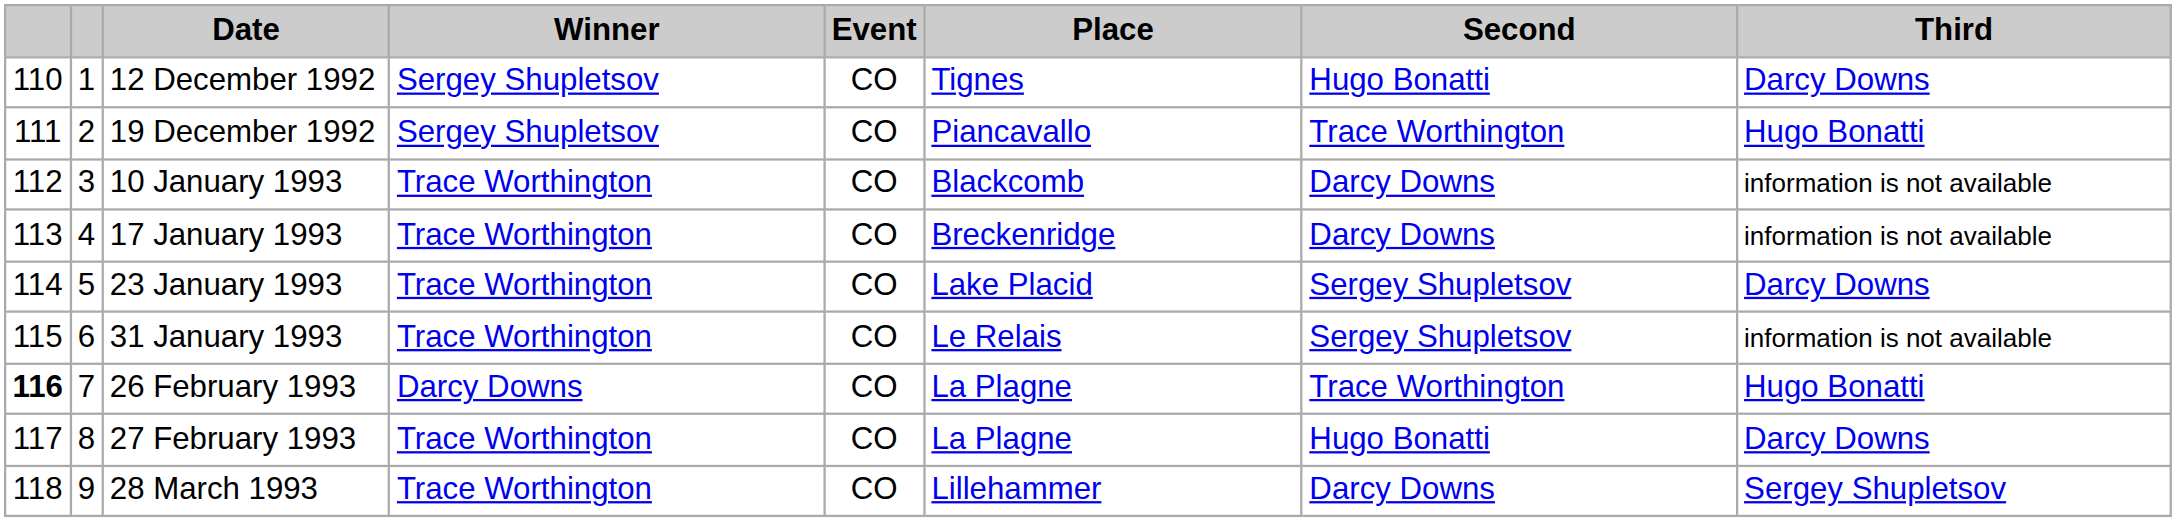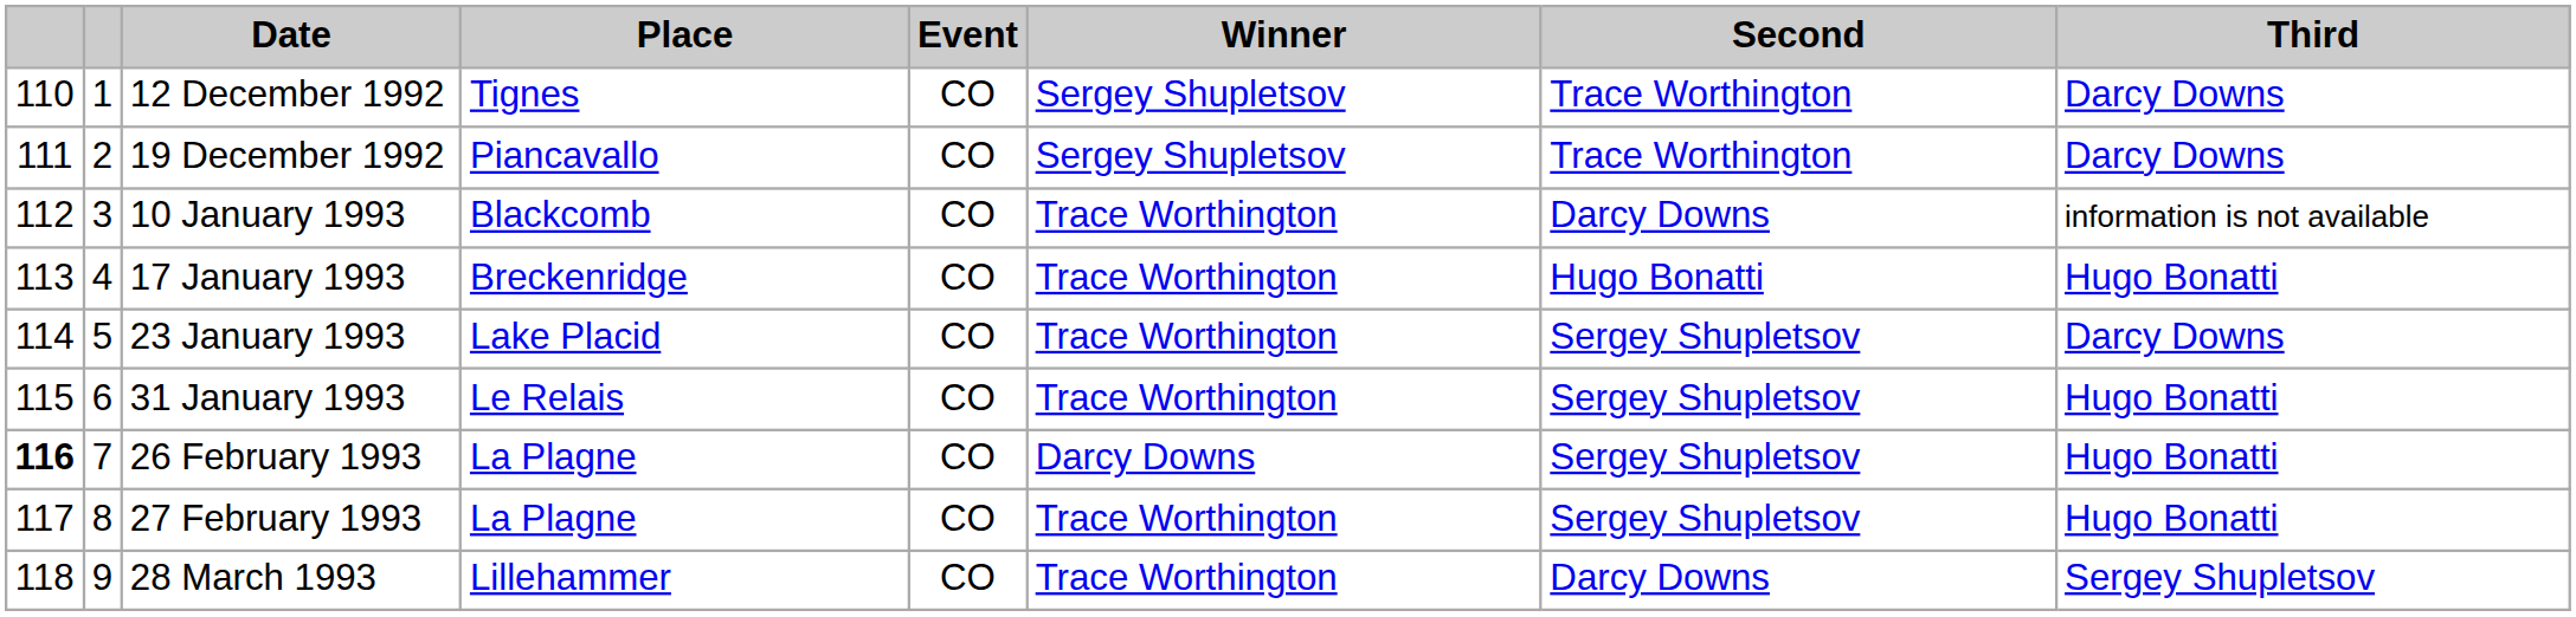 <table class="wikitable plainrowheaders" style="background:#fff; font-size:86%; line-height:16px; border:grey solid 1px; border-collapse:collapse;">
 <tr style="background:#ccc; text-align:center;">
 <th scope="col" style="background:#ccc; width=20 px;"></th>
 <th scope="col" style="background:#ccc; width=30 px;"></th>
 <th scope="col" style="background:#ccc; width:120px;">Date</th>
+<th scope="col" style="background:#ccc; width:160px;">Place</th>
+<th scope="col" style="background:#ccc; width:15px;">Event</th>
 <th scope="col" style="background:#ccc; width:185px;">Winner</th>
-<th scope="col" style="background:#ccc; width:15px;">Event</th>
-<th scope="col" style="background:#ccc; width:160px;">Place</th>
 <th scope="col" style="background:#ccc; width:185px;">Second</th>
 <th scope="col" style="background:#ccc; width:185px;">Third</th>
 </tr>
 <tr>
 <td align=center>110</td>
 <td align=center>1</td>
 <td>12 December 1992</td>
+<td> <a href='#'>Tignes</a></td>
+<td align=center>CO</td>
 <td> <a href='#'>Sergey Shupletsov</a></td>
-<td align=center>CO</td>
-<td> <a href='#'>Tignes</a></td>
-<td> <a href='#'>Hugo Bonatti</a></td>
+<td> <a href='#'>Trace Worthington</a></td>
 <td> <a href='#'>Darcy Downs</a></td>
 </tr>
 <tr>
 <td align=center>111</td>
 <td align=center>2</td>
 <td>19 December 1992</td>
+<td> <a href='#'>Piancavallo</a></td>
+<td align=center>CO</td>
 <td> <a href='#'>Sergey Shupletsov</a></td>
-<td align=center>CO</td>
-<td> <a href='#'>Piancavallo</a></td>
 <td> <a href='#'>Trace Worthington</a></td>
-<td> <a href='#'>Hugo Bonatti</a></td>
+<td> <a href='#'>Darcy Downs</a></td>
 </tr>
 <tr>
 <td align=center>112</td>
 <td align=center>3</td>
 <td>10 January 1993</td>
+<td> <a href='#'>Blackcomb</a></td>
+<td align=center>CO</td>
 <td> <a href='#'>Trace Worthington</a></td>
-<td align=center>CO</td>
-<td> <a href='#'>Blackcomb</a></td>
 <td> <a href='#'>Darcy Downs</a></td>
 <td> <small>information is not available</small></td>
 </tr>
 <tr>
 <td align=center>113</td>
 <td align=center>4</td>
 <td>17 January 1993</td>
+<td> <a href='#'>Breckenridge</a></td>
+<td align=center>CO</td>
 <td> <a href='#'>Trace Worthington</a></td>
-<td align=center>CO</td>
-<td> <a href='#'>Breckenridge</a></td>
-<td> <a href='#'>Darcy Downs</a></td>
-<td> <small>information is not available</small></td>
+<td> <a href='#'>Hugo Bonatti</a></td>
+<td> <a href='#'>Hugo Bonatti</a></td>
 </tr>
 <tr>
 <td align=center>114</td>
 <td align=center>5</td>
 <td>23 January 1993</td>
+<td> <a href='#'>Lake Placid</a></td>
+<td align=center>CO</td>
 <td> <a href='#'>Trace Worthington</a></td>
-<td align=center>CO</td>
-<td> <a href='#'>Lake Placid</a></td>
 <td> <a href='#'>Sergey Shupletsov</a></td>
 <td> <a href='#'>Darcy Downs</a></td>
 </tr>
 <tr>
 <td align=center>115</td>
 <td align=center>6</td>
 <td>31 January 1993</td>
+<td> <a href='#'>Le Relais</a></td>
+<td align=center>CO</td>
 <td> <a href='#'>Trace Worthington</a></td>
-<td align=center>CO</td>
-<td> <a href='#'>Le Relais</a></td>
 <td> <a href='#'>Sergey Shupletsov</a></td>
-<td> <small>information is not available</small></td>
+<td> <a href='#'>Hugo Bonatti</a></td>
 </tr>
 <tr>
 <td align=center><strong>116</strong></td>
 <td align=center>7</td>
 <td>26 February 1993</td>
+<td> <a href='#'>La Plagne</a></td>
+<td align=center>CO</td>
 <td> <a href='#'>Darcy Downs</a></td>
-<td align=center>CO</td>
-<td> <a href='#'>La Plagne</a></td>
-<td> <a href='#'>Trace Worthington</a></td>
+<td> <a href='#'>Sergey Shupletsov</a></td>
 <td> <a href='#'>Hugo Bonatti</a></td>
 </tr>
 <tr>
 <td align=center>117</td>
 <td align=center>8</td>
 <td>27 February 1993</td>
+<td> <a href='#'>La Plagne</a></td>
+<td align=center>CO</td>
 <td> <a href='#'>Trace Worthington</a></td>
-<td align=center>CO</td>
-<td> <a href='#'>La Plagne</a></td>
+<td> <a href='#'>Sergey Shupletsov</a></td>
 <td> <a href='#'>Hugo Bonatti</a></td>
-<td> <a href='#'>Darcy Downs</a></td>
 </tr>
 <tr>
 <td align=center>118</td>
 <td align=center>9</td>
 <td>28 March 1993</td>
+<td> <a href='#'>Lillehammer</a></td>
+<td align=center>CO</td>
 <td> <a href='#'>Trace Worthington</a></td>
-<td align=center>CO</td>
-<td> <a href='#'>Lillehammer</a></td>
 <td> <a href='#'>Darcy Downs</a></td>
 <td> <a href='#'>Sergey Shupletsov</a></td>
 </tr>
 </table>
